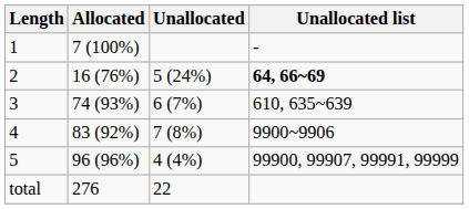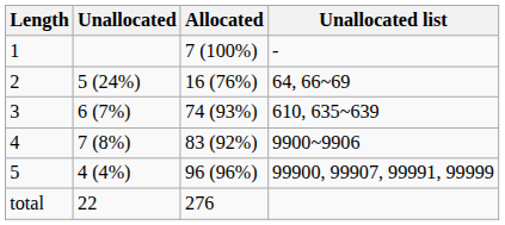 <table class="wikitable sortable">
 <tr>
 <th>Length</th>
+<th>Unallocated</th>
 <th>Allocated</th>
-<th>Unallocated</th>
 <th>Unallocated list</th>
 </tr>
 <tr>
 <td>1</td>
+<td></td>
 <td>7     (100%)</td>
-<td></td>
 <td>-</td>
 </tr>
 <tr>
 <td>2</td>
+<td>5     (24%)</td>
 <td>16 (76%)</td>
-<td>5     (24%)</td>
-<td><strong>64, 66~69</strong></td>
+<td>64, 66~69</td>
 </tr>
 <tr>
 <td>3</td>
+<td>6 (7%)</td>
 <td>74 (93%)</td>
-<td>6 (7%)</td>
 <td>610, 635~639</td>
 </tr>
 <tr>
 <td>4</td>
+<td>7 (8%)</td>
 <td>83 (92%)</td>
-<td>7 (8%)</td>
 <td>9900~9906</td>
 </tr>
 <tr>
 <td>5</td>
+<td>4 (4%)</td>
 <td>96 (96%)</td>
-<td>4 (4%)</td>
 <td>99900, 99907, 99991, 99999</td>
 </tr>
 <tr>
 <td>total</td>
+<td>22</td>
 <td>276</td>
-<td>22</td>
 <td></td>
 </tr>
 </table>
